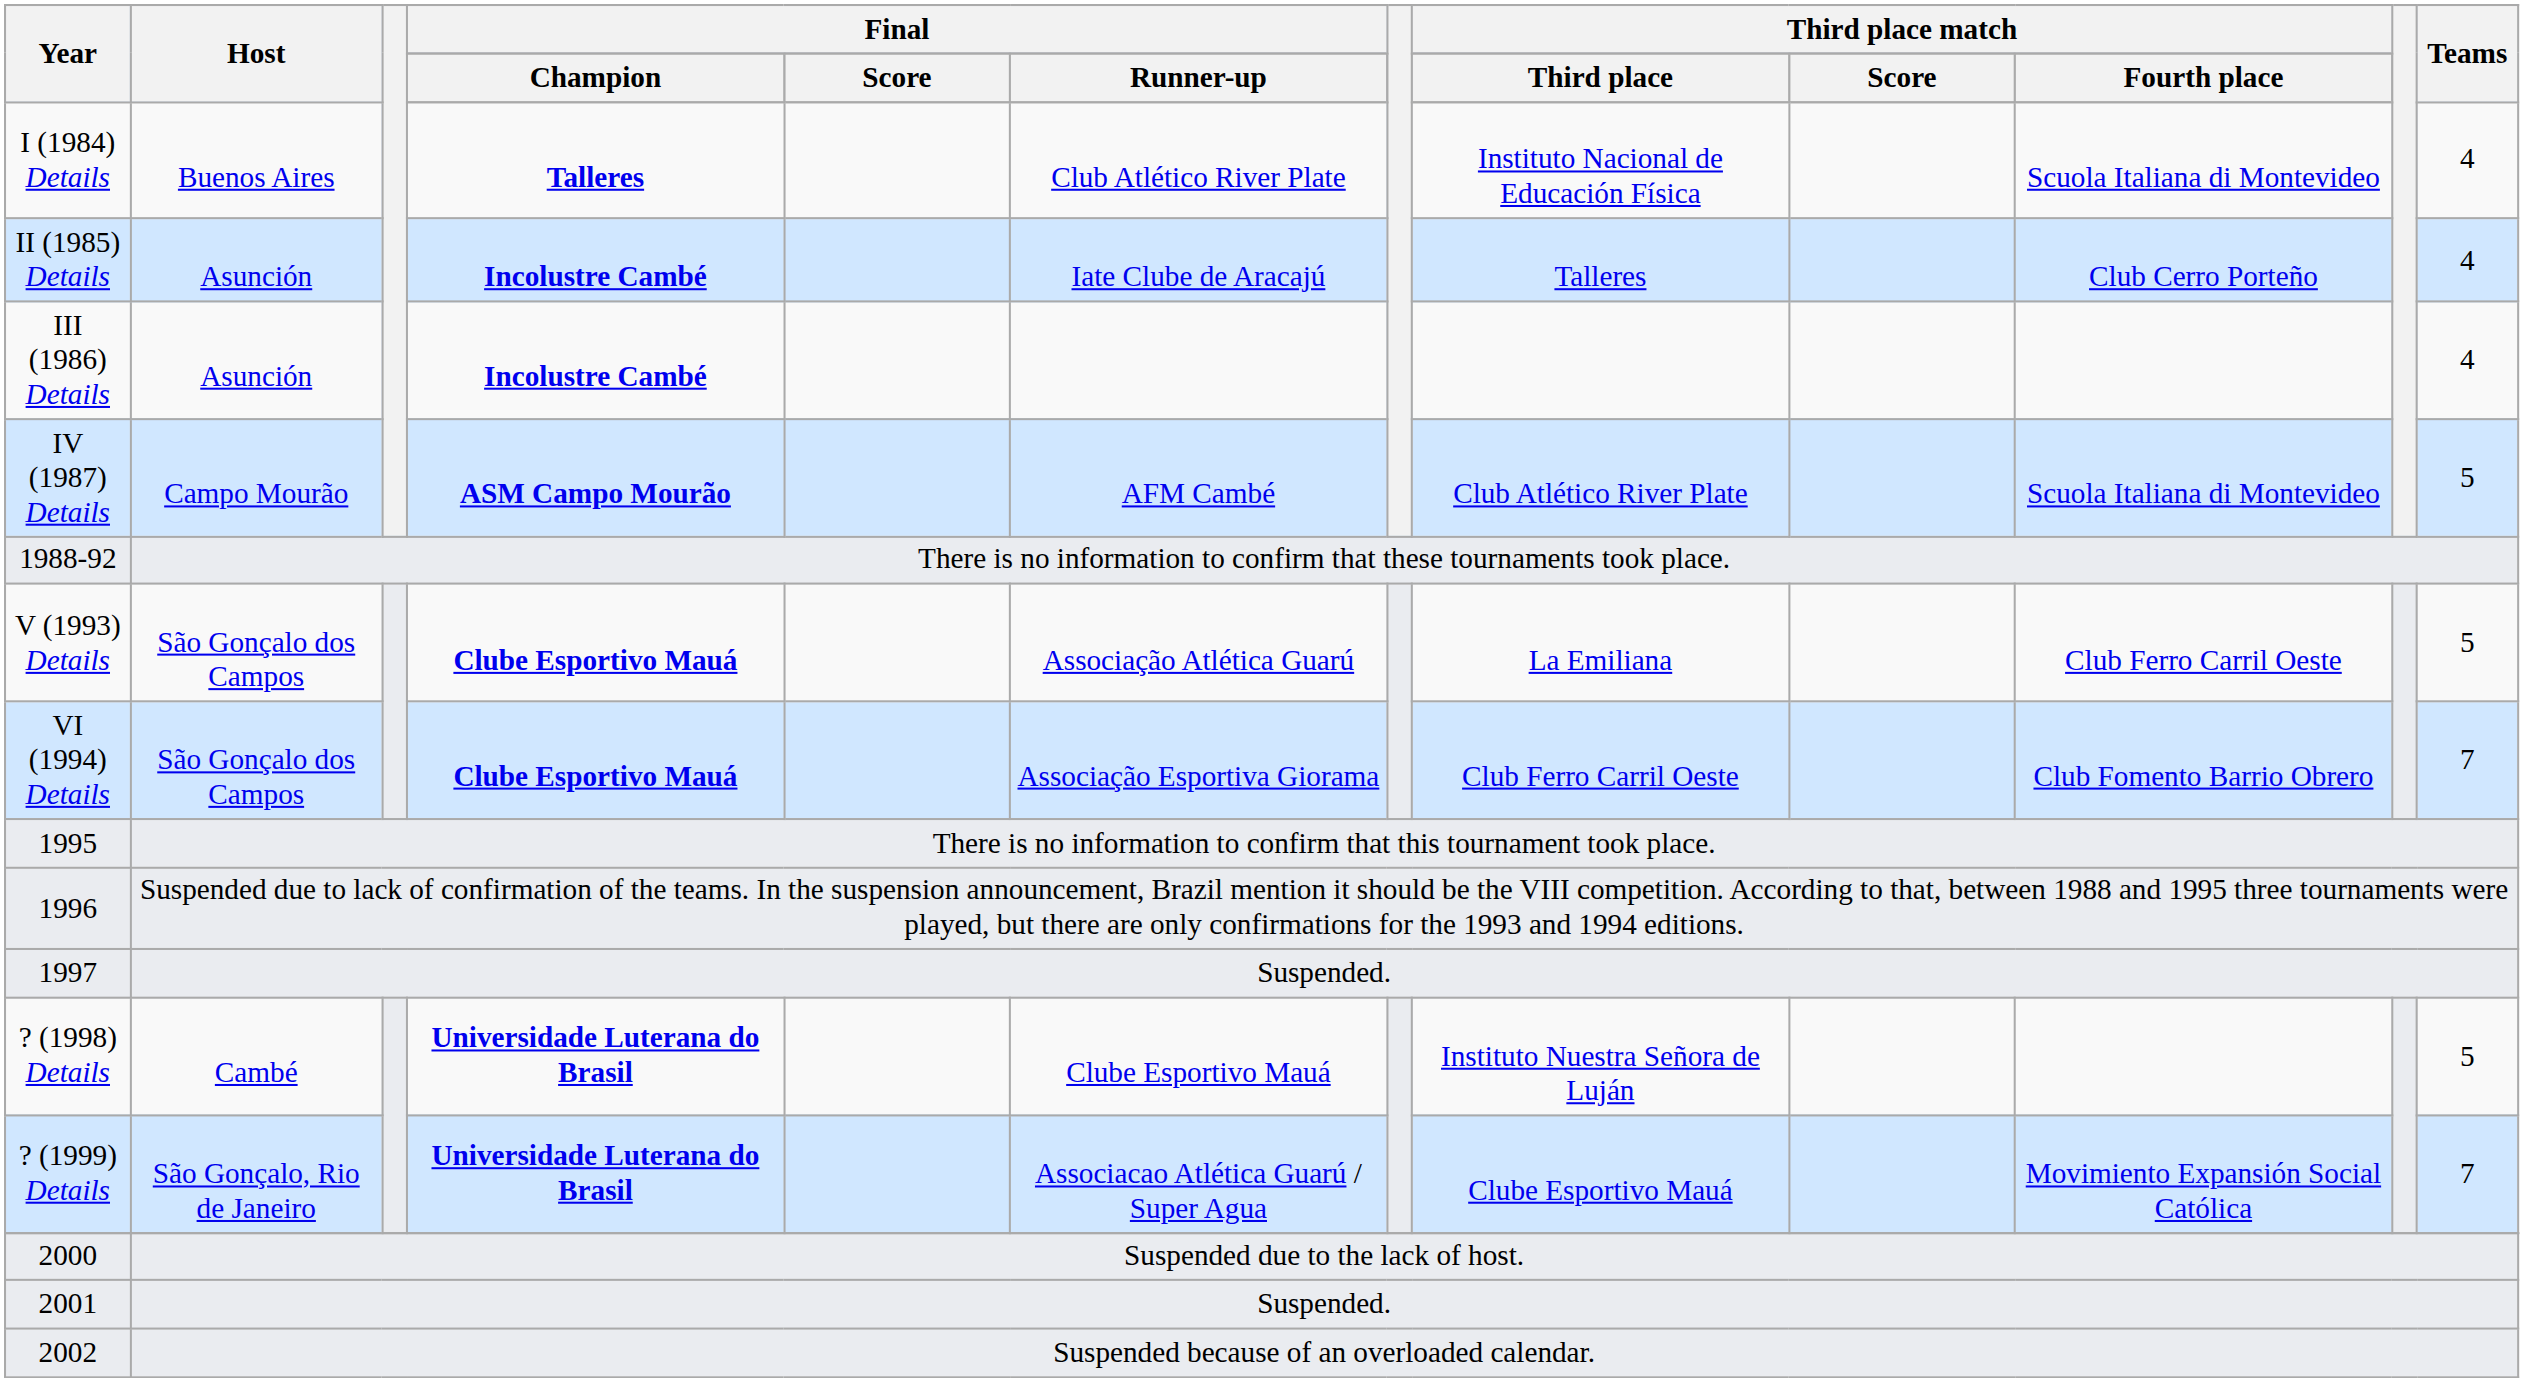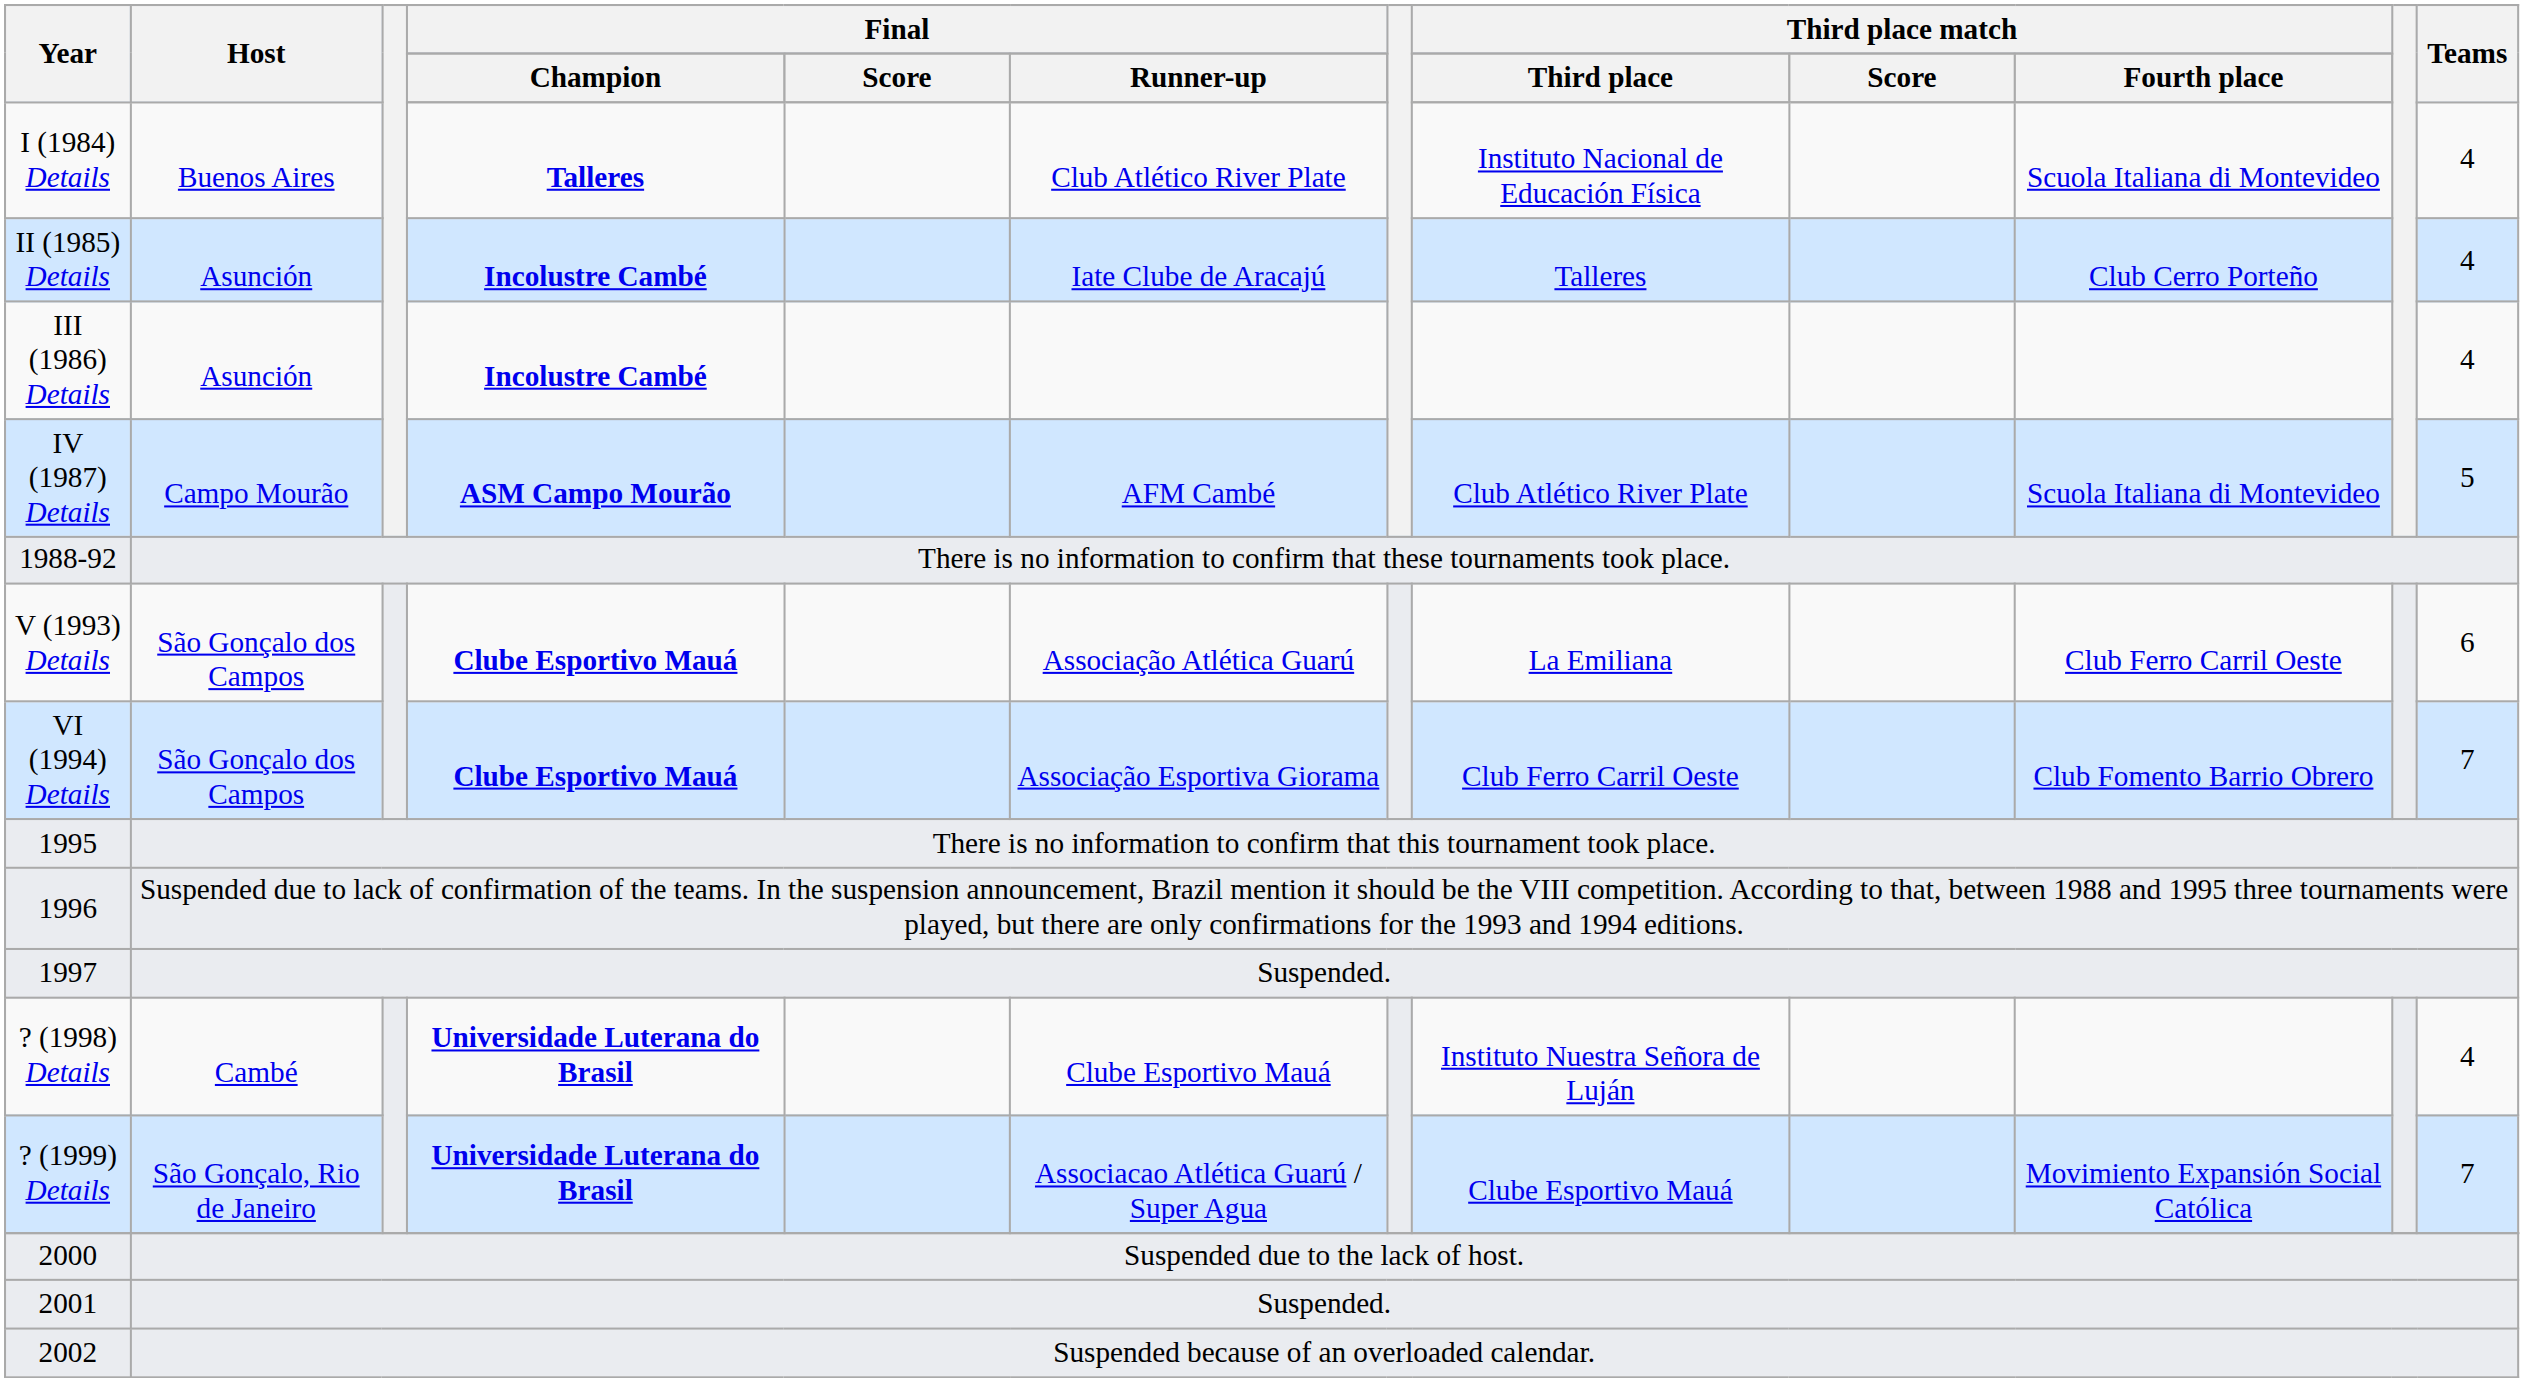 <table class="wikitable" style="font-size:90%; width: 98%; text-align: center;">
 <tr bgcolor=#C1D8FF>
 <th rowspan=2 width=5%>Year</th>
 <th rowspan=2 width=10%>Host</th>
 <th width=1% rowspan=6 bgcolor=ffffff></th>
 <th colspan=3>Final</th>
 <th width=1% rowspan=6 bgcolor=ffffff></th>
 <th colspan=3>Third place match</th>
 <th width=1% rowspan=6 bgcolor=ffffff></th>
 <th rowspan=2 width=5%>Teams</th>
 </tr>
 <tr bgcolor=FEF>
 <th width=15%>Champion</th>
 <th width=9%>Score</th>
 <th width=15%>Runner-up</th>
 <th width=15%>Third place</th>
 <th width=9%>Score</th>
 <th width=15%>Fourth place</th>
 </tr>
 <tr>
 <td>I (1984)<br><em><a href='#'>Details</a></em></td>
 <td><br><a href='#'>Buenos Aires</a></td>
 <td><strong><br> <a href='#'>Talleres</a></strong></td>
 <td></td>
 <td><br> <a href='#'>Club Atlético River Plate</a></td>
 <td><br> <a href='#'>Instituto Nacional de Educación Física</a></td>
 <td></td>
 <td><br> <a href='#'>Scuola Italiana di Montevideo</a></td>
 <td>4</td>
 </tr>
 <tr bgcolor=#D0E7FF>
 <td>II (1985)<br><em><a href='#'>Details</a></em></td>
 <td><br><a href='#'>Asunción</a></td>
 <td><strong><br> <a href='#'>Incolustre Cambé</a></strong></td>
 <td></td>
 <td><br> <a href='#'>Iate Clube de Aracajú</a></td>
 <td><br> <a href='#'>Talleres</a></td>
 <td></td>
 <td><br> <a href='#'>Club Cerro Porteño</a></td>
 <td>4</td>
 </tr>
 <tr>
 <td>III (1986)<br><em><a href='#'>Details</a></em></td>
 <td><br><a href='#'>Asunción</a></td>
 <td><strong><br> <a href='#'>Incolustre Cambé</a></strong></td>
 <td></td>
 <td></td>
 <td></td>
 <td></td>
 <td></td>
 <td>4</td>
 </tr>
 <tr bgcolor=#D0E7FF>
 <td>IV (1987)<br><em><a href='#'>Details</a></em></td>
 <td><br><a href='#'>Campo Mourão</a></td>
 <td><strong><br> <a href='#'>ASM Campo Mourão</a></strong></td>
 <td></td>
 <td><br> <a href='#'>AFM Cambé</a></td>
 <td><br> <a href='#'>Club Atlético River Plate</a></td>
 <td></td>
 <td><br> <a href='#'>Scuola Italiana di Montevideo</a></td>
 <td>5</td>
 </tr>
 <tr bgcolor=#eaecf0>
 <td>1988-92</td>
 <td colspan=11>There is no information to confirm that these tournaments took place.</td>
 </tr>
 <tr>
 <td>V (1993)<br><em><a href='#'>Details</a></em></td>
 <td><br><a href='#'>São Gonçalo dos Campos</a></td>
 <td bgcolor=#eaecf0 rowspan=2></td>
 <td><strong><br> <a href='#'>Clube Esportivo Mauá</a></strong></td>
 <td></td>
 <td><br> <a href='#'>Associação Atlética Guarú</a></td>
 <td bgcolor=#eaecf0 rowspan=2></td>
 <td><br> <a href='#'>La Emiliana</a></td>
 <td></td>
 <td><br> <a href='#'>Club Ferro Carril Oeste</a></td>
 <td bgcolor=#eaecf0 rowspan=2></td>
-<td>5</td>
+<td>6</td>
 </tr>
 <tr bgcolor=#D0E7FF>
 <td>VI (1994)<br><em><a href='#'>Details</a></em></td>
 <td><br><a href='#'>São Gonçalo dos Campos</a></td>
 <td><strong><br> <a href='#'>Clube Esportivo Mauá</a></strong></td>
 <td></td>
 <td><br> <a href='#'>Associação Esportiva Giorama</a></td>
 <td><br> <a href='#'>Club Ferro Carril Oeste</a></td>
 <td></td>
 <td><br> <a href='#'>Club Fomento Barrio Obrero</a></td>
 <td>7</td>
 </tr>
 <tr bgcolor=#eaecf0>
 <td>1995</td>
 <td colspan=11>There is no information to confirm that this tournament took place.</td>
 </tr>
 <tr bgcolor=#eaecf0>
 <td>1996</td>
 <td colspan=11>Suspended due to lack of confirmation of the teams. In the suspension announcement, Brazil mention it should be the VIII competition. According to that, between 1988 and 1995 three tournaments were played, but there are only confirmations for the 1993 and 1994 editions.</td>
 </tr>
 <tr bgcolor=#eaecf0>
 <td>1997</td>
 <td colspan=11>Suspended.</td>
 </tr>
 <tr>
 <td>? (1998)<br><em><a href='#'>Details</a></em></td>
 <td><br><a href='#'>Cambé</a></td>
 <td bgcolor=#eaecf0 rowspan=2></td>
 <td><strong> <a href='#'>Universidade Luterana do Brasil</a></strong></td>
 <td></td>
 <td><br> <a href='#'>Clube Esportivo Mauá</a></td>
 <td bgcolor=#eaecf0 rowspan=2></td>
 <td><br> <a href='#'>Instituto Nuestra Señora de Luján</a></td>
 <td></td>
 <td></td>
 <td bgcolor=#eaecf0 rowspan=2></td>
-<td>5</td>
+<td>4</td>
 </tr>
 <tr bgcolor=#D0E7FF>
 <td>? (1999)<br><em><a href='#'>Details</a></em></td>
 <td><br><a href='#'>São Gonçalo, Rio de Janeiro</a></td>
 <td><strong> <a href='#'>Universidade Luterana do Brasil</a></strong></td>
 <td></td>
 <td><br> <a href='#'>Associacao Atlética Guarú</a> / <a href='#'>Super Agua</a></td>
 <td><br> <a href='#'>Clube Esportivo Mauá</a></td>
 <td></td>
 <td><br> <a href='#'>Movimiento Expansión Social Católica</a></td>
 <td>7</td>
 </tr>
 <tr>
 </tr>
 <tr bgcolor=#eaecf0>
 <td>2000</td>
 <td colspan=11>Suspended due to the lack of host.</td>
 </tr>
 <tr bgcolor=#eaecf0>
 <td>2001</td>
 <td colspan=11>Suspended.</td>
 </tr>
 <tr bgcolor=#eaecf0>
 <td>2002</td>
 <td colspan=11>Suspended because of an overloaded calendar.</td>
 </tr>
 </table>
